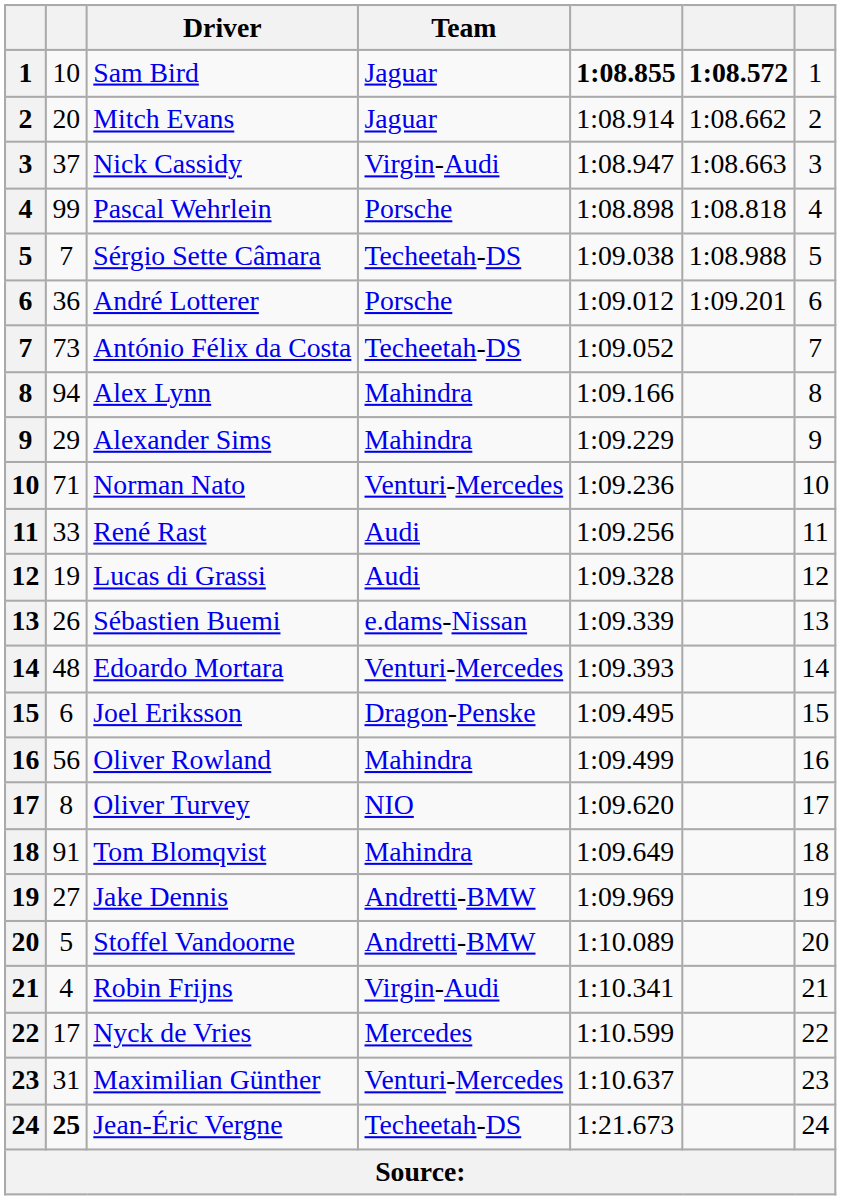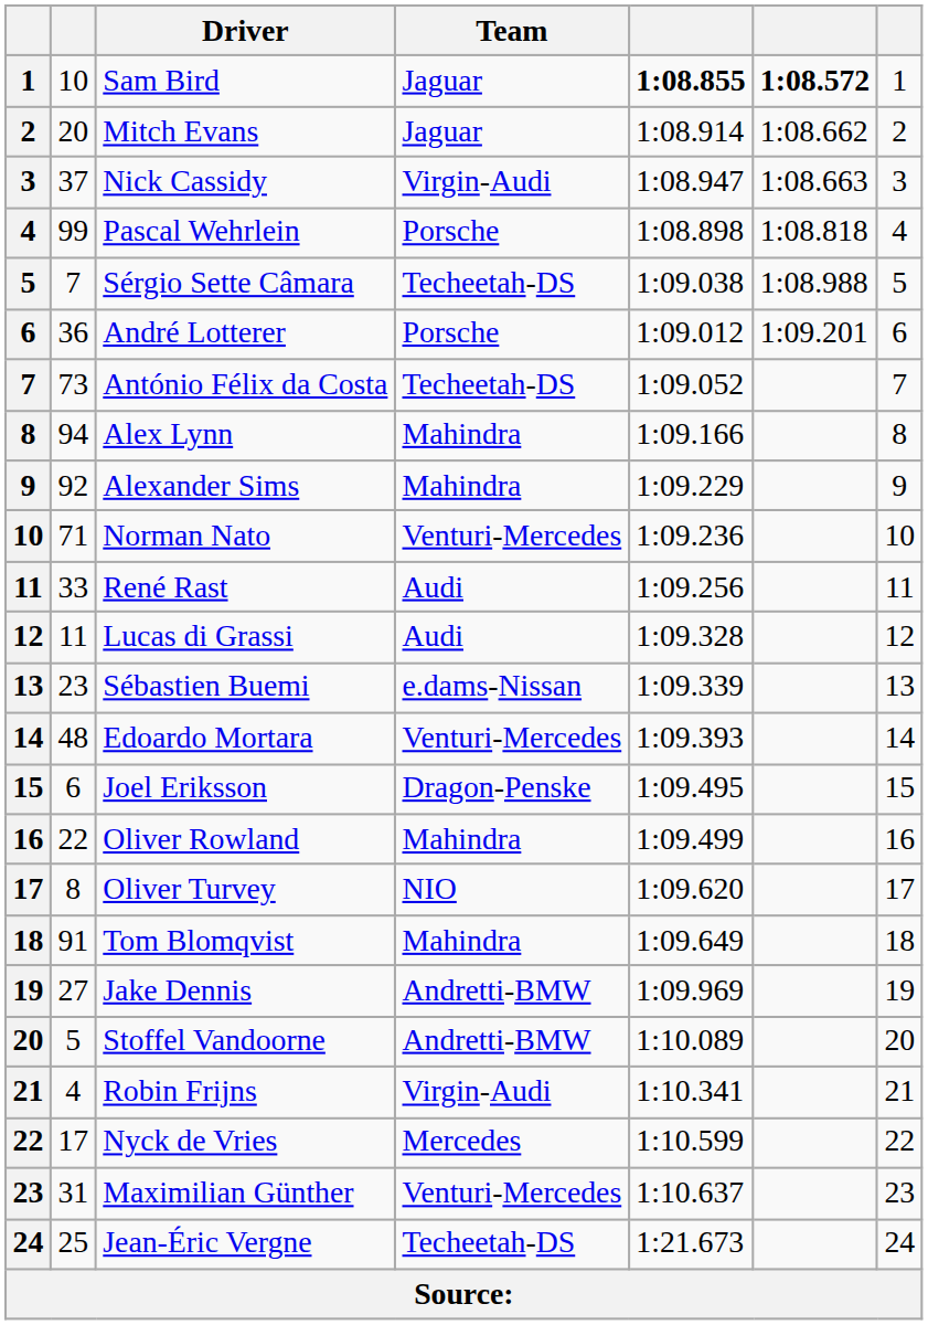 <table class="wikitable sortable" style="font-size: 85%">
 <tr>
 <th scope="col"></th>
 <th scope="col"></th>
 <th scope="col">Driver</th>
 <th scope="col">Team</th>
 <th scope="col"></th>
 <th scope="col"></th>
 <th scope="col"></th>
 </tr>
 <tr>
 <th scope="row">1</th>
 <td align="center">10</td>
 <td data-sort-value="BIR"> <a href='#'>Sam Bird</a></td>
 <td><a href='#'>Jaguar</a></td>
 <td><strong>1:08.855</strong></td>
 <td><strong>1:08.572</strong></td>
 <td align="center">1</td>
 </tr>
 <tr>
 <th scope="row">2</th>
 <td align="center">20</td>
 <td data-sort-value="EVA"> <a href='#'>Mitch Evans</a></td>
 <td><a href='#'>Jaguar</a></td>
 <td>1:08.914</td>
 <td>1:08.662</td>
 <td align="center">2</td>
 </tr>
 <tr>
 <th scope="row">3</th>
 <td align="center">37</td>
 <td data-sort-value="CAS"> <a href='#'>Nick Cassidy</a></td>
 <td><a href='#'>Virgin</a>-<a href='#'>Audi</a></td>
 <td>1:08.947</td>
 <td>1:08.663</td>
 <td align="center">3</td>
 </tr>
 <tr>
 <th scope="row">4</th>
 <td align="center">99</td>
 <td data-sort-value="WEH"> <a href='#'>Pascal Wehrlein</a></td>
 <td><a href='#'>Porsche</a></td>
 <td>1:08.898</td>
 <td>1:08.818</td>
 <td align="center">4</td>
 </tr>
 <tr>
 <th scope="row">5</th>
 <td align="center">7</td>
 <td data-sort-value="SET"> <a href='#'>Sérgio Sette Câmara</a></td>
 <td><a href='#'>Techeetah</a>-<a href='#'>DS</a></td>
 <td>1:09.038</td>
 <td>1:08.988</td>
 <td align="center">5</td>
 </tr>
 <tr>
 <th scope="row">6</th>
 <td align="center">36</td>
 <td data-sort-value="LOT"> <a href='#'>André Lotterer</a></td>
 <td><a href='#'>Porsche</a></td>
 <td>1:09.012</td>
 <td>1:09.201</td>
 <td align="center">6</td>
 </tr>
 <tr>
 <th scope="row">7</th>
 <td align="center">73</td>
 <td data-sort-value="DAC"> <a href='#'>António Félix da Costa</a></td>
 <td><a href='#'>Techeetah</a>-<a href='#'>DS</a></td>
 <td>1:09.052</td>
 <td></td>
 <td align="center">7</td>
 </tr>
 <tr>
 <th scope="row">8</th>
 <td align="center">94</td>
 <td data-sort-value="LYN"> <a href='#'>Alex Lynn</a></td>
 <td><a href='#'>Mahindra</a></td>
 <td>1:09.166</td>
 <td></td>
 <td align="center">8</td>
 </tr>
 <tr>
 <th scope="row">9</th>
-<td align="center">29</td>
+<td align="center">92</td>
 <td data-sort-value="SIM"> <a href='#'>Alexander Sims</a></td>
 <td><a href='#'>Mahindra</a></td>
 <td>1:09.229</td>
 <td></td>
 <td align="center">9</td>
 </tr>
 <tr>
 <th scope="row">10</th>
 <td align="center">71</td>
 <td data-sort-value="NAT"> <a href='#'>Norman Nato</a></td>
 <td><a href='#'>Venturi</a>-<a href='#'>Mercedes</a></td>
 <td>1:09.236</td>
 <td></td>
 <td align="center">10</td>
 </tr>
 <tr>
 <th scope="row">11</th>
 <td align="center">33</td>
 <td data-sort-value="RAS"> <a href='#'>René Rast</a></td>
 <td><a href='#'>Audi</a></td>
 <td>1:09.256</td>
 <td></td>
 <td align="center">11</td>
 </tr>
 <tr>
 <th scope="row">12</th>
-<td align="center">19</td>
+<td align="center">11</td>
 <td data-sort-value="DIG"> <a href='#'>Lucas di Grassi</a></td>
 <td><a href='#'>Audi</a></td>
 <td>1:09.328</td>
 <td></td>
 <td align="center">12</td>
 </tr>
 <tr>
 <th scope="row">13</th>
-<td align="center">26</td>
+<td align="center">23</td>
 <td data-sort-value="BUE"> <a href='#'>Sébastien Buemi</a></td>
 <td><a href='#'>e.dams</a>-<a href='#'>Nissan</a></td>
 <td>1:09.339</td>
 <td></td>
 <td align="center">13</td>
 </tr>
 <tr>
 <th scope="row">14</th>
 <td align="center">48</td>
 <td data-sort-value="MOR"> <a href='#'>Edoardo Mortara</a></td>
 <td><a href='#'>Venturi</a>-<a href='#'>Mercedes</a></td>
 <td>1:09.393</td>
 <td></td>
 <td align="center">14</td>
 </tr>
 <tr>
 <th scope="row">15</th>
 <td align="center">6</td>
 <td data-sort-value="ERI"> <a href='#'>Joel Eriksson</a></td>
 <td><a href='#'>Dragon</a>-<a href='#'>Penske</a></td>
 <td>1:09.495</td>
 <td></td>
 <td align="center">15</td>
 </tr>
 <tr>
 <th scope="row">16</th>
-<td align="center">56</td>
+<td align="center">22</td>
 <td data-sort-value="ROW"> <a href='#'>Oliver Rowland</a></td>
 <td><a href='#'>Mahindra</a></td>
 <td>1:09.499</td>
 <td></td>
 <td align="center">16</td>
 </tr>
 <tr>
 <th scope="row">17</th>
 <td align="center">8</td>
 <td data-sort-value="TUR"> <a href='#'>Oliver Turvey</a></td>
 <td><a href='#'>NIO</a></td>
 <td>1:09.620</td>
 <td></td>
 <td align="center">17</td>
 </tr>
 <tr>
 <th scope="row">18</th>
 <td align="center">91</td>
 <td data-sort-value="BLO"> <a href='#'>Tom Blomqvist</a></td>
 <td><a href='#'>Mahindra</a></td>
 <td>1:09.649</td>
 <td></td>
 <td align="center">18</td>
 </tr>
 <tr>
 <th scope="row">19</th>
 <td align="center">27</td>
 <td data-sort-value="DEN"> <a href='#'>Jake Dennis</a></td>
 <td><a href='#'>Andretti</a>-<a href='#'>BMW</a></td>
 <td>1:09.969</td>
 <td></td>
 <td align="center">19</td>
 </tr>
 <tr>
 <th scope="row">20</th>
 <td align="center">5</td>
 <td data-sort-value="VAN"> <a href='#'>Stoffel Vandoorne</a></td>
 <td><a href='#'>Andretti</a>-<a href='#'>BMW</a></td>
 <td>1:10.089</td>
 <td></td>
 <td align="center">20</td>
 </tr>
 <tr>
 <th scope="row">21</th>
 <td align="center">4</td>
 <td data-sort-value="FRI"> <a href='#'>Robin Frijns</a></td>
 <td><a href='#'>Virgin</a>-<a href='#'>Audi</a></td>
 <td>1:10.341</td>
 <td></td>
 <td align="center">21</td>
 </tr>
 <tr>
 <th scope="row">22</th>
 <td align="center">17</td>
 <td data-sort-value="DEV"> <a href='#'>Nyck de Vries</a></td>
 <td><a href='#'>Mercedes</a></td>
 <td>1:10.599</td>
 <td></td>
 <td align="center">22</td>
 </tr>
 <tr>
 <th scope="row">23</th>
 <td align="center">31</td>
 <td data-sort-value="GUE"> <a href='#'>Maximilian Günther</a></td>
 <td><a href='#'>Venturi</a>-<a href='#'>Mercedes</a></td>
 <td>1:10.637</td>
 <td></td>
 <td align="center">23</td>
 </tr>
 <tr>
 <th scope="row">24</th>
-<td align="center"><strong>25</strong></td>
+<td align="center">25</td>
 <td data-sort-value="JEV"> <a href='#'>Jean-Éric Vergne</a></td>
 <td><a href='#'>Techeetah</a>-<a href='#'>DS</a></td>
 <td>1:21.673</td>
 <td></td>
 <td align="center">24</td>
 </tr>
 <tr>
 <th colspan="7">Source:</th>
 </tr>
 </table>
